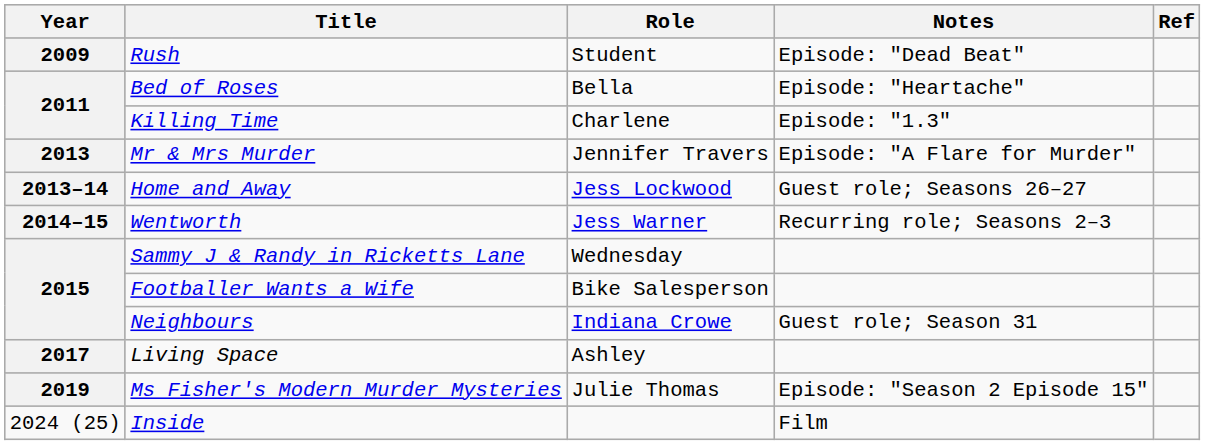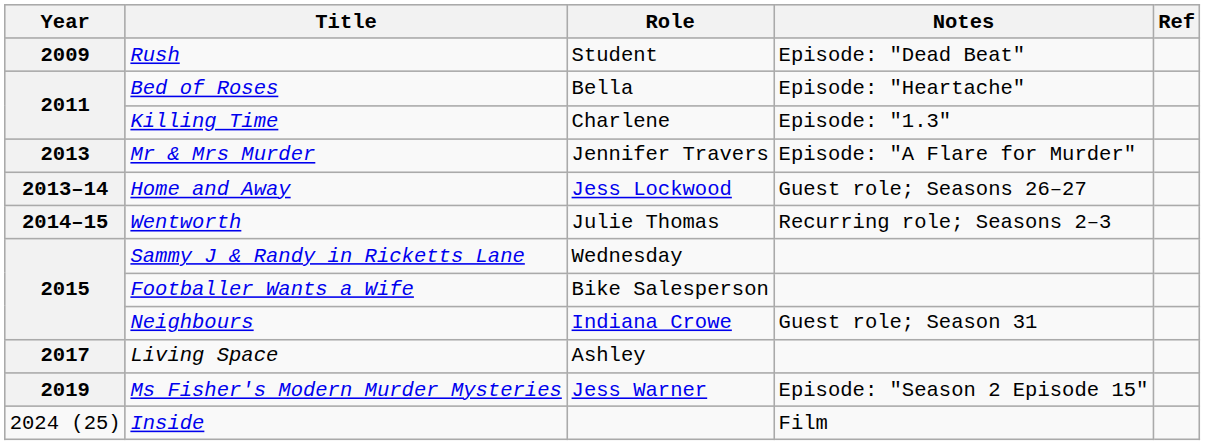 <table class="wikitable sortable plainrowheaders">
 <tr>
 <th scope="col">Year</th>
 <th scope="col">Title</th>
 <th scope="col">Role</th>
 <th scope="col" class="unsortable">Notes</th>
 <th>Ref</th>
 </tr>
 <tr>
 <th scope="row">2009</th>
 <td><em><a href='#'>Rush</a></em></td>
 <td>Student</td>
 <td>Episode: "Dead Beat"</td>
 <td></td>
 </tr>
 <tr>
 <th rowspan="2" scope="row">2011</th>
 <td><em><a href='#'>Bed of Roses</a></em></td>
 <td>Bella</td>
 <td>Episode: "Heartache"</td>
 <td></td>
 </tr>
 <tr>
 <td><em><a href='#'>Killing Time</a></em></td>
 <td>Charlene</td>
 <td>Episode: "1.3"</td>
 <td></td>
 </tr>
 <tr>
 <th scope="row">2013</th>
 <td><em><a href='#'>Mr & Mrs Murder</a></em></td>
 <td>Jennifer Travers</td>
 <td>Episode: "A Flare for Murder"</td>
 <td></td>
 </tr>
 <tr>
 <th scope="row">2013–14</th>
 <td><em><a href='#'>Home and Away</a></em></td>
 <td><a href='#'>Jess Lockwood</a></td>
 <td>Guest role; Seasons 26–27</td>
 <td></td>
 </tr>
 <tr>
 <th scope="row">2014–15</th>
 <td><em><a href='#'>Wentworth</a></em></td>
-<td><a href='#'>Jess Warner</a></td>
+<td>Julie Thomas</td>
 <td>Recurring role; Seasons 2–3</td>
 <td></td>
 </tr>
 <tr>
 <th rowspan="3" scope="row">2015</th>
 <td><em><a href='#'>Sammy J & Randy in Ricketts Lane</a></em></td>
 <td>Wednesday</td>
 <td></td>
 <td></td>
 </tr>
 <tr>
 <td><em><a href='#'>Footballer Wants a Wife</a></em></td>
 <td>Bike Salesperson</td>
 <td></td>
 <td></td>
 </tr>
 <tr>
 <td><em><a href='#'>Neighbours</a></em></td>
 <td><a href='#'>Indiana Crowe</a></td>
 <td>Guest role; Season 31</td>
 <td></td>
 </tr>
 <tr>
 <th scope="row">2017</th>
 <td><em>Living Space</em></td>
 <td>Ashley</td>
 <td></td>
 <td></td>
 </tr>
 <tr>
 <th scope="row">2019</th>
 <td><em><a href='#'>Ms Fisher's Modern Murder Mysteries</a></em></td>
-<td>Julie Thomas</td>
+<td><a href='#'>Jess Warner</a></td>
 <td>Episode: "Season 2 Episode 15"</td>
 <td></td>
 </tr>
 <tr>
 <td>2024 (25)</td>
 <td><em><a href='#'>Inside</a></em></td>
 <td></td>
 <td>Film</td>
 <td></td>
 </tr>
 </table>
